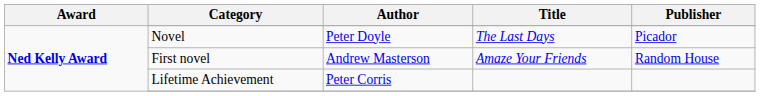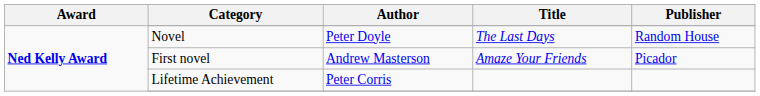 <table class="wikitable" width=100%>
 <tr>
 <th>Award</th>
 <th>Category</th>
 <th>Author</th>
 <th>Title</th>
 <th>Publisher</th>
 </tr>
 <tr>
 <td rowspan=5><strong><a href='#'>Ned Kelly Award</a></strong></td>
 </tr>
 <tr>
 <td>Novel</td>
 <td><a href='#'>Peter Doyle</a></td>
 <td><em><a href='#'>The Last Days</a></em></td>
-<td><a href='#'>Picador</a></td>
+<td><a href='#'>Random House</a></td>
 </tr>
 <tr>
 <td>First novel</td>
 <td><a href='#'>Andrew Masterson</a></td>
 <td><em><a href='#'>Amaze Your Friends</a></em></td>
-<td><a href='#'>Random House</a></td>
+<td><a href='#'>Picador</a></td>
 </tr>
 <tr>
 <td>Lifetime Achievement</td>
 <td><a href='#'>Peter Corris</a></td>
 <td></td>
 <td></td>
 </tr>
 <tr>
 </tr>
 </table>
